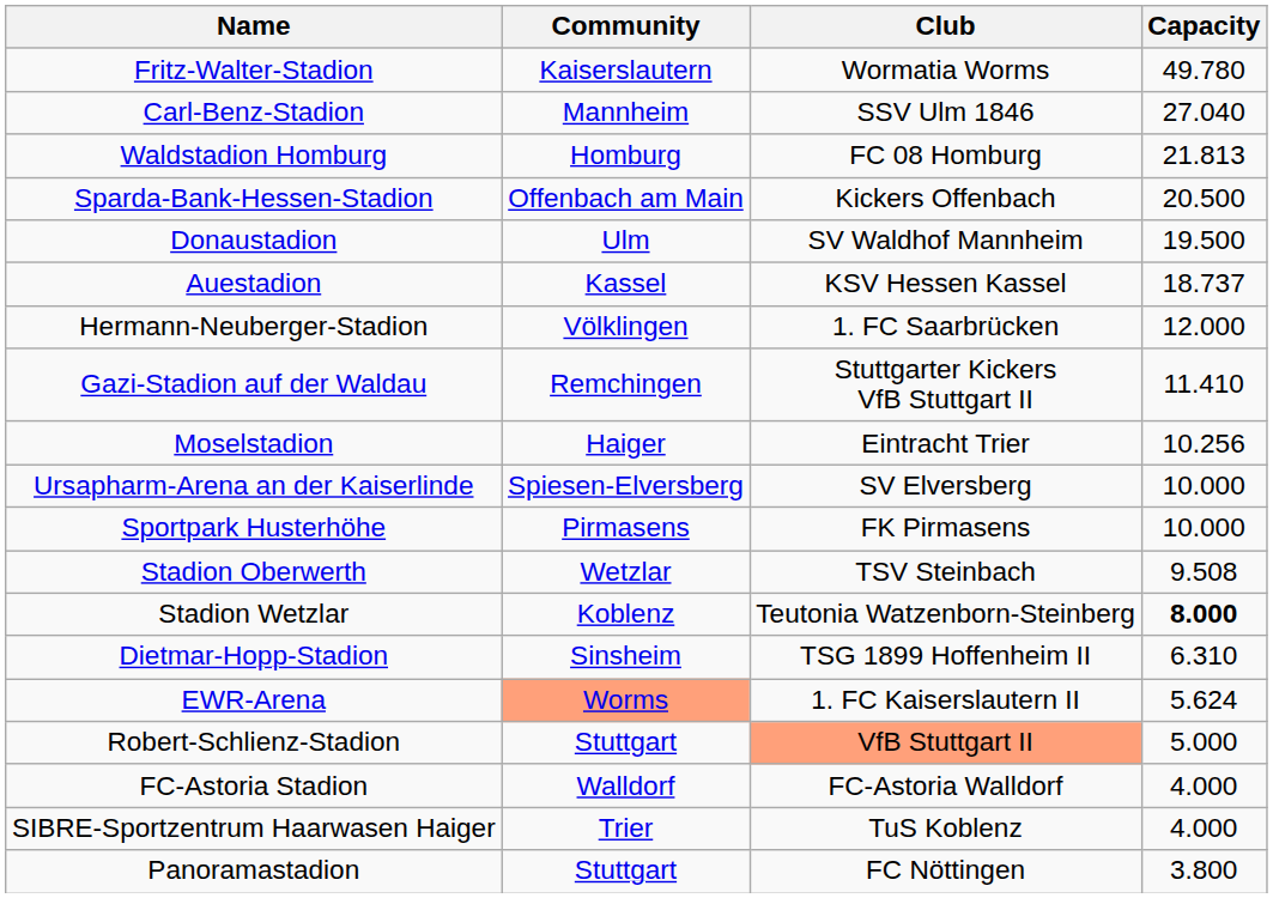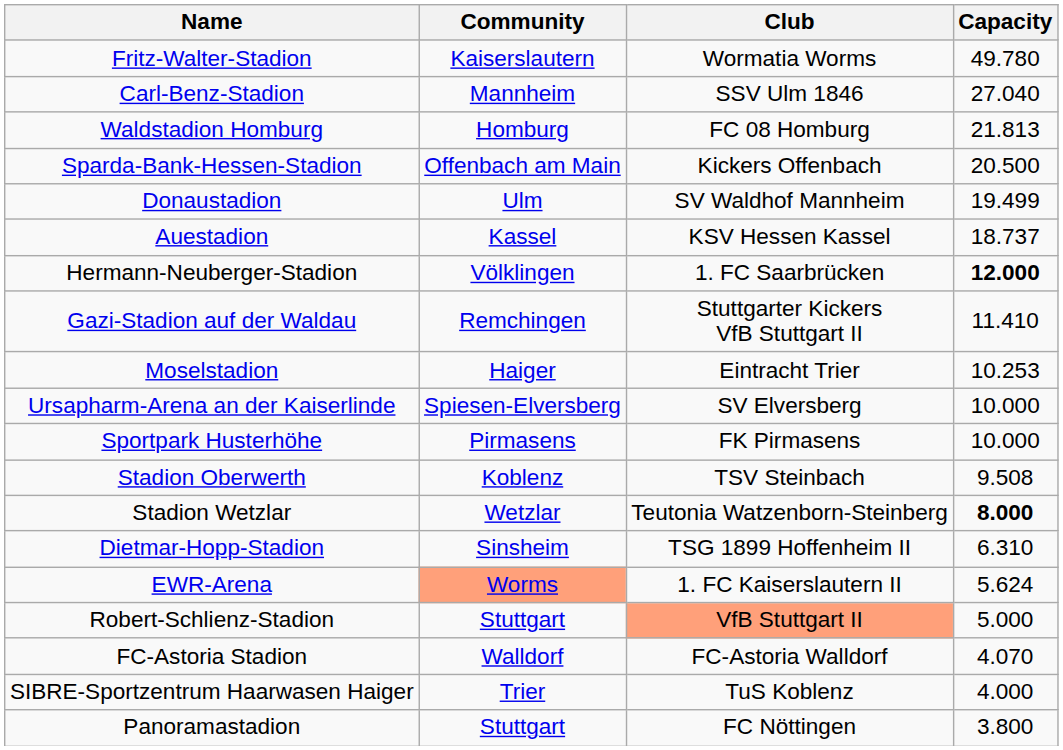 <table class="wikitable sortable" style="text-align: center;">
 <tr class="hintergrundfarbe5">
 <th>Name</th>
 <th>Community</th>
 <th>Club</th>
 <th>Capacity</th>
 </tr>
 <tr>
 <td><a href='#'>Fritz-Walter-Stadion</a></td>
 <td><a href='#'>Kaiserslautern</a></td>
 <td>Wormatia Worms</td>
 <td>49.780</td>
 </tr>
 <tr>
 <td><a href='#'>Carl-Benz-Stadion</a></td>
 <td><a href='#'>Mannheim</a></td>
 <td>SSV Ulm 1846</td>
 <td>27.040</td>
 </tr>
 <tr>
 <td><a href='#'>Waldstadion Homburg</a></td>
 <td><a href='#'>Homburg</a></td>
 <td>FC 08 Homburg</td>
 <td>21.813</td>
 </tr>
 <tr>
 <td><a href='#'>Sparda-Bank-Hessen-Stadion</a></td>
 <td><a href='#'>Offenbach am Main</a></td>
 <td>Kickers Offenbach</td>
 <td>20.500</td>
 </tr>
 <tr>
 <td><a href='#'>Donaustadion</a></td>
 <td><a href='#'>Ulm</a></td>
 <td>SV Waldhof Mannheim</td>
-<td>19.500</td>
+<td>19.499</td>
 </tr>
 <tr>
 <td><a href='#'>Auestadion</a></td>
 <td><a href='#'>Kassel</a></td>
 <td>KSV Hessen Kassel</td>
 <td>18.737</td>
 </tr>
 <tr>
 <td>Hermann-Neuberger-Stadion</td>
 <td><a href='#'>Völklingen</a></td>
 <td>1. FC Saarbrücken</td>
-<td>12.000</td>
+<td><strong>12.000</strong></td>
 </tr>
 <tr>
 <td><a href='#'>Gazi-Stadion auf der Waldau</a></td>
 <td><a href='#'>Remchingen</a></td>
 <td>Stuttgarter Kickers <br> VfB Stuttgart II</td>
 <td>11.410</td>
 </tr>
 <tr>
 <td><a href='#'>Moselstadion</a></td>
 <td><a href='#'>Haiger</a></td>
 <td>Eintracht Trier</td>
-<td>10.256</td>
+<td>10.253</td>
 </tr>
 <tr>
 <td><a href='#'>Ursapharm-Arena an der Kaiserlinde</a></td>
 <td><a href='#'>Spiesen-Elversberg</a></td>
 <td>SV Elversberg</td>
 <td>10.000</td>
 </tr>
 <tr>
 <td><a href='#'>Sportpark Husterhöhe</a></td>
 <td><a href='#'>Pirmasens</a></td>
 <td>FK Pirmasens</td>
 <td>10.000</td>
 </tr>
 <tr>
 <td><a href='#'>Stadion Oberwerth</a></td>
-<td><a href='#'>Wetzlar</a></td>
+<td><a href='#'>Koblenz</a></td>
 <td>TSV Steinbach</td>
 <td>9.508</td>
 </tr>
 <tr>
 <td>Stadion Wetzlar</td>
-<td><a href='#'>Koblenz</a></td>
+<td><a href='#'>Wetzlar</a></td>
 <td>Teutonia Watzenborn-Steinberg</td>
 <td><strong>8.000</strong></td>
 </tr>
 <tr>
 <td><a href='#'>Dietmar-Hopp-Stadion</a></td>
 <td><a href='#'>Sinsheim</a></td>
 <td>TSG 1899 Hoffenheim II</td>
 <td>6.310</td>
 </tr>
 <tr>
 <td><a href='#'>EWR-Arena</a></td>
 <td style="background: lightsalmon;"><a href='#'>Worms</a></td>
 <td>1. FC Kaiserslautern II</td>
 <td>5.624</td>
 </tr>
 <tr>
 <td>Robert-Schlienz-Stadion</td>
 <td><a href='#'>Stuttgart</a></td>
 <td style="background: lightsalmon;">VfB Stuttgart II</td>
 <td>5.000</td>
 </tr>
 <tr>
 <td>FC-Astoria Stadion</td>
 <td><a href='#'>Walldorf</a></td>
 <td>FC-Astoria Walldorf</td>
-<td>4.000</td>
+<td>4.070</td>
 </tr>
 <tr>
 <td>SIBRE-Sportzentrum Haarwasen Haiger</td>
 <td><a href='#'>Trier</a></td>
 <td>TuS Koblenz</td>
 <td>4.000</td>
 </tr>
 <tr>
 <td>Panoramastadion</td>
 <td><a href='#'>Stuttgart</a></td>
 <td>FC Nöttingen</td>
 <td>3.800</td>
 </tr>
 </table>
